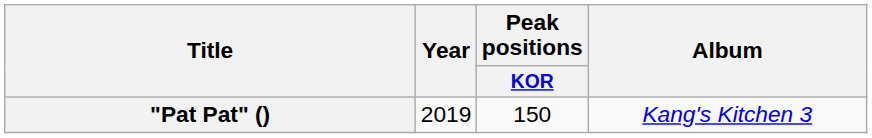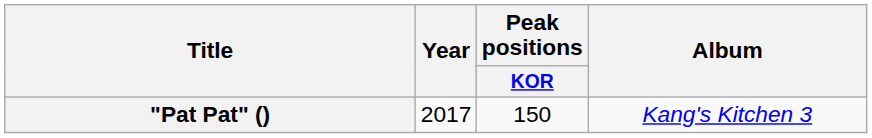 <table class="wikitable plainrowheaders" style="text-align:center;">
 <tr>
 <th rowspan=2 scope="col" style="width:23.5em;">Title</th>
 <th rowspan=2 scope="col" style="width:2em;">Year</th>
 <th scope="col">Peak positions</th>
 <th rowspan=2 scope="col" style="width:15em;">Album</th>
 </tr>
 <tr>
 <th style="width:2.5em;font-size:85%"><a href='#'>KOR</a><br></th>
 </tr>
 <tr>
 <th scope="row">"Pat Pat" () </th>
-<td>2019</td>
+<td>2017</td>
 <td>150</td>
 <td><em><a href='#'>Kang's Kitchen 3</a></em></td>
 </tr>
 </table>
